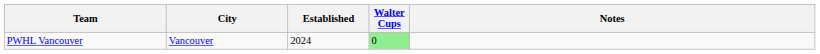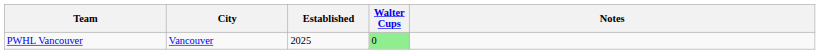 <table class="wikitable">
 <tr>
 <th bgcolor="#DDDDFF" width="20%">Team</th>
 <th bgcolor="#DDDDFF" width="15%">City</th>
 <th bgcolor="#DDDDFF" width="10%">Established</th>
 <th bgcolor="#DDDDFF" width="5%"><a href='#'>Walter Cups</a></th>
 <th bgcolor="#DDDDFF" width="50%">Notes</th>
 </tr>
 <tr>
 <td><a href='#'>PWHL Vancouver</a></td>
 <td><a href='#'>Vancouver</a></td>
-<td>2024</td>
+<td>2025</td>
 <td style="background: lightgreen;">0</td>
 <td></td>
 </tr>
 </table>
